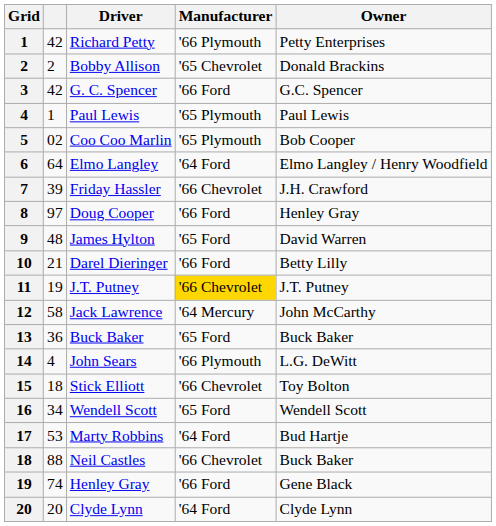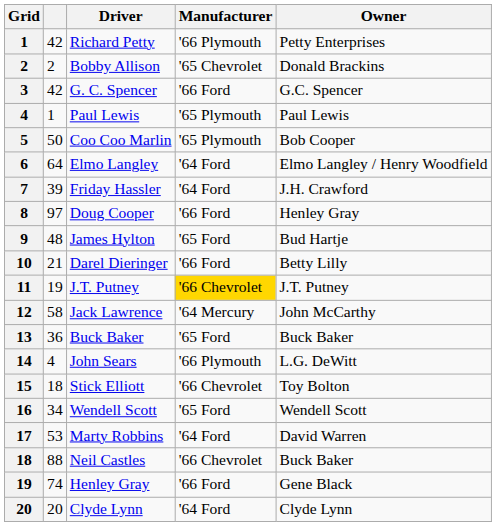 <table class="wikitable">
 <tr>
 <th>Grid</th>
 <th></th>
 <th>Driver</th>
 <th>Manufacturer</th>
 <th>Owner</th>
 </tr>
 <tr>
 <th>1</th>
 <td>42</td>
 <td><a href='#'>Richard Petty</a></td>
 <td>'66 Plymouth</td>
 <td>Petty Enterprises</td>
 </tr>
 <tr>
 <th>2</th>
 <td>2</td>
 <td><a href='#'>Bobby Allison</a></td>
 <td>'65 Chevrolet</td>
 <td>Donald Brackins</td>
 </tr>
 <tr>
 <th>3</th>
 <td>42</td>
 <td><a href='#'>G. C. Spencer</a></td>
 <td>'66 Ford</td>
 <td>G.C. Spencer</td>
 </tr>
 <tr>
 <th>4</th>
 <td>1</td>
 <td><a href='#'>Paul Lewis</a></td>
 <td>'65 Plymouth</td>
 <td>Paul Lewis</td>
 </tr>
 <tr>
 <th>5</th>
-<td>02</td>
+<td>50</td>
 <td><a href='#'>Coo Coo Marlin</a></td>
 <td>'65 Plymouth</td>
 <td>Bob Cooper</td>
 </tr>
 <tr>
 <th>6</th>
 <td>64</td>
 <td><a href='#'>Elmo Langley</a></td>
 <td>'64 Ford</td>
 <td>Elmo Langley / Henry Woodfield</td>
 </tr>
 <tr>
 <th>7</th>
 <td>39</td>
 <td><a href='#'>Friday Hassler</a></td>
-<td>'66 Chevrolet</td>
+<td>'64 Ford</td>
 <td>J.H. Crawford</td>
 </tr>
 <tr>
 <th>8</th>
 <td>97</td>
 <td><a href='#'>Doug Cooper</a></td>
 <td>'66 Ford</td>
 <td>Henley Gray</td>
 </tr>
 <tr>
 <th>9</th>
 <td>48</td>
 <td><a href='#'>James Hylton</a></td>
 <td>'65 Ford</td>
-<td>David Warren</td>
+<td>Bud Hartje</td>
 </tr>
 <tr>
 <th>10</th>
 <td>21</td>
 <td><a href='#'>Darel Dieringer</a></td>
 <td>'66 Ford</td>
 <td>Betty Lilly</td>
 </tr>
 <tr>
 <th>11</th>
 <td>19</td>
 <td><a href='#'>J.T. Putney</a></td>
 <td style="background: gold;">'66 Chevrolet</td>
 <td>J.T. Putney</td>
 </tr>
 <tr>
 <th>12</th>
 <td>58</td>
 <td><a href='#'>Jack Lawrence</a></td>
 <td>'64 Mercury</td>
 <td>John McCarthy</td>
 </tr>
 <tr>
 <th>13</th>
 <td>36</td>
 <td><a href='#'>Buck Baker</a></td>
 <td>'65 Ford</td>
 <td>Buck Baker</td>
 </tr>
 <tr>
 <th>14</th>
 <td>4</td>
 <td><a href='#'>John Sears</a></td>
 <td>'66 Plymouth</td>
 <td>L.G. DeWitt</td>
 </tr>
 <tr>
 <th>15</th>
 <td>18</td>
 <td><a href='#'>Stick Elliott</a></td>
 <td>'66 Chevrolet</td>
 <td>Toy Bolton</td>
 </tr>
 <tr>
 <th>16</th>
 <td>34</td>
 <td><a href='#'>Wendell Scott</a></td>
 <td>'65 Ford</td>
 <td>Wendell Scott</td>
 </tr>
 <tr>
 <th>17</th>
 <td>53</td>
 <td><a href='#'>Marty Robbins</a></td>
 <td>'64 Ford</td>
-<td>Bud Hartje</td>
+<td>David Warren</td>
 </tr>
 <tr>
 <th>18</th>
 <td>88</td>
 <td><a href='#'>Neil Castles</a></td>
 <td>'66 Chevrolet</td>
 <td>Buck Baker</td>
 </tr>
 <tr>
 <th>19</th>
 <td>74</td>
 <td><a href='#'>Henley Gray</a></td>
 <td>'66 Ford</td>
 <td>Gene Black</td>
 </tr>
 <tr>
 <th>20</th>
 <td>20</td>
 <td><a href='#'>Clyde Lynn</a></td>
 <td>'64 Ford</td>
 <td>Clyde Lynn</td>
 </tr>
 </table>
